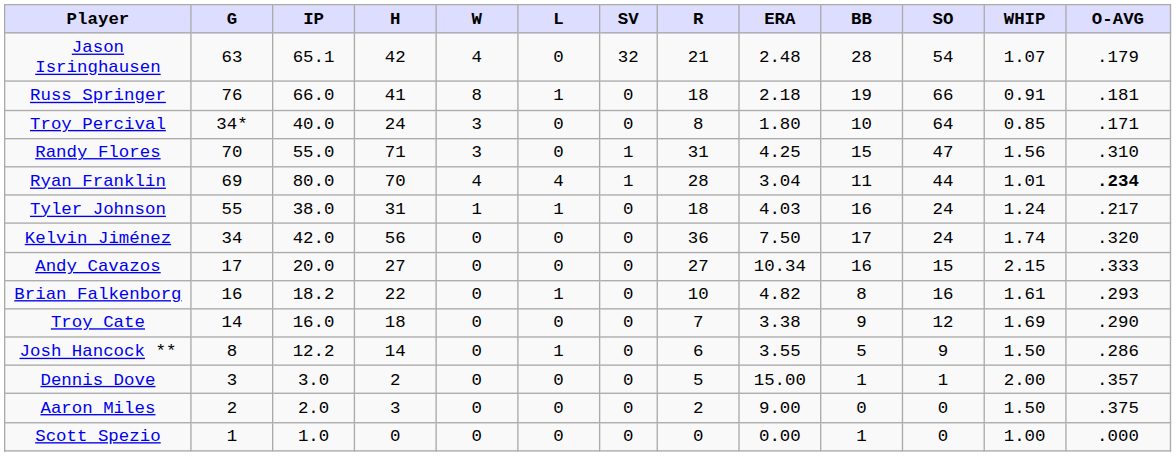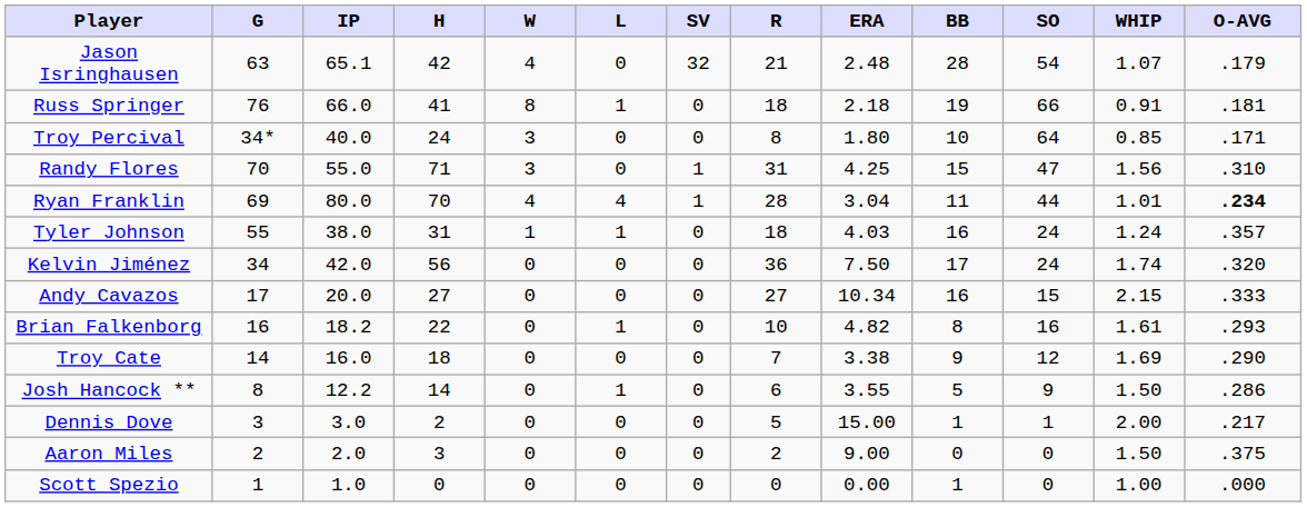 <table class="wikitable sortable">
 <tr>
 <th style="background:#ddf; width:16%;">Player</th>
 <th style="background:#ddf; width:7%;">G</th>
 <th style="background:#ddf; width:7%;">IP</th>
 <th style="background:#ddf; width:7%;">H</th>
 <th style="background:#ddf; width:7%;">W</th>
 <th style="background:#ddf; width:7%;">L</th>
 <th style="background:#ddf; width:5%;">SV</th>
 <th style="background:#ddf; width:7%;">R</th>
 <th style="background:#ddf; width:7%;">ERA</th>
 <th style="background:#ddf; width:7%;">BB</th>
 <th style="background:#ddf; width:7%;">SO</th>
 <th style="background:#ddf; width:7%;">WHIP</th>
 <th style="background:#ddf; width:9%;">O-AVG</th>
 </tr>
 <tr style="text-align:center;">
 <td><a href='#'>Jason Isringhausen</a></td>
 <td>63</td>
 <td>65.1</td>
 <td>42</td>
 <td>4</td>
 <td>0</td>
 <td>32</td>
 <td>21</td>
 <td>2.48</td>
 <td>28</td>
 <td>54</td>
 <td>1.07</td>
 <td>.179</td>
 </tr>
 <tr align=center>
 <td><a href='#'>Russ Springer</a></td>
 <td>76</td>
 <td>66.0</td>
 <td>41</td>
 <td>8</td>
 <td>1</td>
 <td>0</td>
 <td>18</td>
 <td>2.18</td>
 <td>19</td>
 <td>66</td>
 <td>0.91</td>
 <td>.181</td>
 </tr>
 <tr style="text-align:center;">
 <td><a href='#'>Troy Percival</a></td>
 <td>34*</td>
 <td>40.0</td>
 <td>24</td>
 <td>3</td>
 <td>0</td>
 <td>0</td>
 <td>8</td>
 <td>1.80</td>
 <td>10</td>
 <td>64</td>
 <td>0.85</td>
 <td>.171</td>
 </tr>
 <tr style="text-align:center;">
 <td><a href='#'>Randy Flores</a></td>
 <td>70</td>
 <td>55.0</td>
 <td>71</td>
 <td>3</td>
 <td>0</td>
 <td>1</td>
 <td>31</td>
 <td>4.25</td>
 <td>15</td>
 <td>47</td>
 <td>1.56</td>
 <td>.310</td>
 </tr>
 <tr style="text-align:center;">
 <td><a href='#'>Ryan Franklin</a></td>
 <td>69</td>
 <td>80.0</td>
 <td>70</td>
 <td>4</td>
 <td>4</td>
 <td>1</td>
 <td>28</td>
 <td>3.04</td>
 <td>11</td>
 <td>44</td>
 <td>1.01</td>
 <td><strong>.234</strong></td>
 </tr>
 <tr style="text-align:center;">
 <td><a href='#'>Tyler Johnson</a></td>
 <td>55</td>
 <td>38.0</td>
 <td>31</td>
 <td>1</td>
 <td>1</td>
 <td>0</td>
 <td>18</td>
 <td>4.03</td>
 <td>16</td>
 <td>24</td>
 <td>1.24</td>
-<td>.217</td>
+<td>.357</td>
 </tr>
 <tr style="text-align:center;">
 <td><a href='#'>Kelvin Jiménez</a></td>
 <td>34</td>
 <td>42.0</td>
 <td>56</td>
 <td>0</td>
 <td>0</td>
 <td>0</td>
 <td>36</td>
 <td>7.50</td>
 <td>17</td>
 <td>24</td>
 <td>1.74</td>
 <td>.320</td>
 </tr>
 <tr style="text-align:center;">
 <td><a href='#'>Andy Cavazos</a></td>
 <td>17</td>
 <td>20.0</td>
 <td>27</td>
 <td>0</td>
 <td>0</td>
 <td>0</td>
 <td>27</td>
 <td>10.34</td>
 <td>16</td>
 <td>15</td>
 <td>2.15</td>
 <td>.333</td>
 </tr>
 <tr style="text-align:center;">
 <td><a href='#'>Brian Falkenborg</a></td>
 <td>16</td>
 <td>18.2</td>
 <td>22</td>
 <td>0</td>
 <td>1</td>
 <td>0</td>
 <td>10</td>
 <td>4.82</td>
 <td>8</td>
 <td>16</td>
 <td>1.61</td>
 <td>.293</td>
 </tr>
 <tr style="text-align:center;">
 <td><a href='#'>Troy Cate</a></td>
 <td>14</td>
 <td>16.0</td>
 <td>18</td>
 <td>0</td>
 <td>0</td>
 <td>0</td>
 <td>7</td>
 <td>3.38</td>
 <td>9</td>
 <td>12</td>
 <td>1.69</td>
 <td>.290</td>
 </tr>
 <tr style="text-align:center;">
 <td><a href='#'>Josh Hancock</a> **</td>
 <td>8</td>
 <td>12.2</td>
 <td>14</td>
 <td>0</td>
 <td>1</td>
 <td>0</td>
 <td>6</td>
 <td>3.55</td>
 <td>5</td>
 <td>9</td>
 <td>1.50</td>
 <td>.286</td>
 </tr>
 <tr style="text-align:center;">
 <td><a href='#'>Dennis Dove</a></td>
 <td>3</td>
 <td>3.0</td>
 <td>2</td>
 <td>0</td>
 <td>0</td>
 <td>0</td>
 <td>5</td>
 <td>15.00</td>
 <td>1</td>
 <td>1</td>
 <td>2.00</td>
-<td>.357</td>
+<td>.217</td>
 </tr>
 <tr align=center>
 <td><a href='#'>Aaron Miles</a></td>
 <td>2</td>
 <td>2.0</td>
 <td>3</td>
 <td>0</td>
 <td>0</td>
 <td>0</td>
 <td>2</td>
 <td>9.00</td>
 <td>0</td>
 <td>0</td>
 <td>1.50</td>
 <td>.375</td>
 </tr>
 <tr align=center>
 <td><a href='#'>Scott Spezio</a></td>
 <td>1</td>
 <td>1.0</td>
 <td>0</td>
 <td>0</td>
 <td>0</td>
 <td>0</td>
 <td>0</td>
 <td>0.00</td>
 <td>1</td>
 <td>0</td>
 <td>1.00</td>
 <td>.000</td>
 </tr>
 </table>
